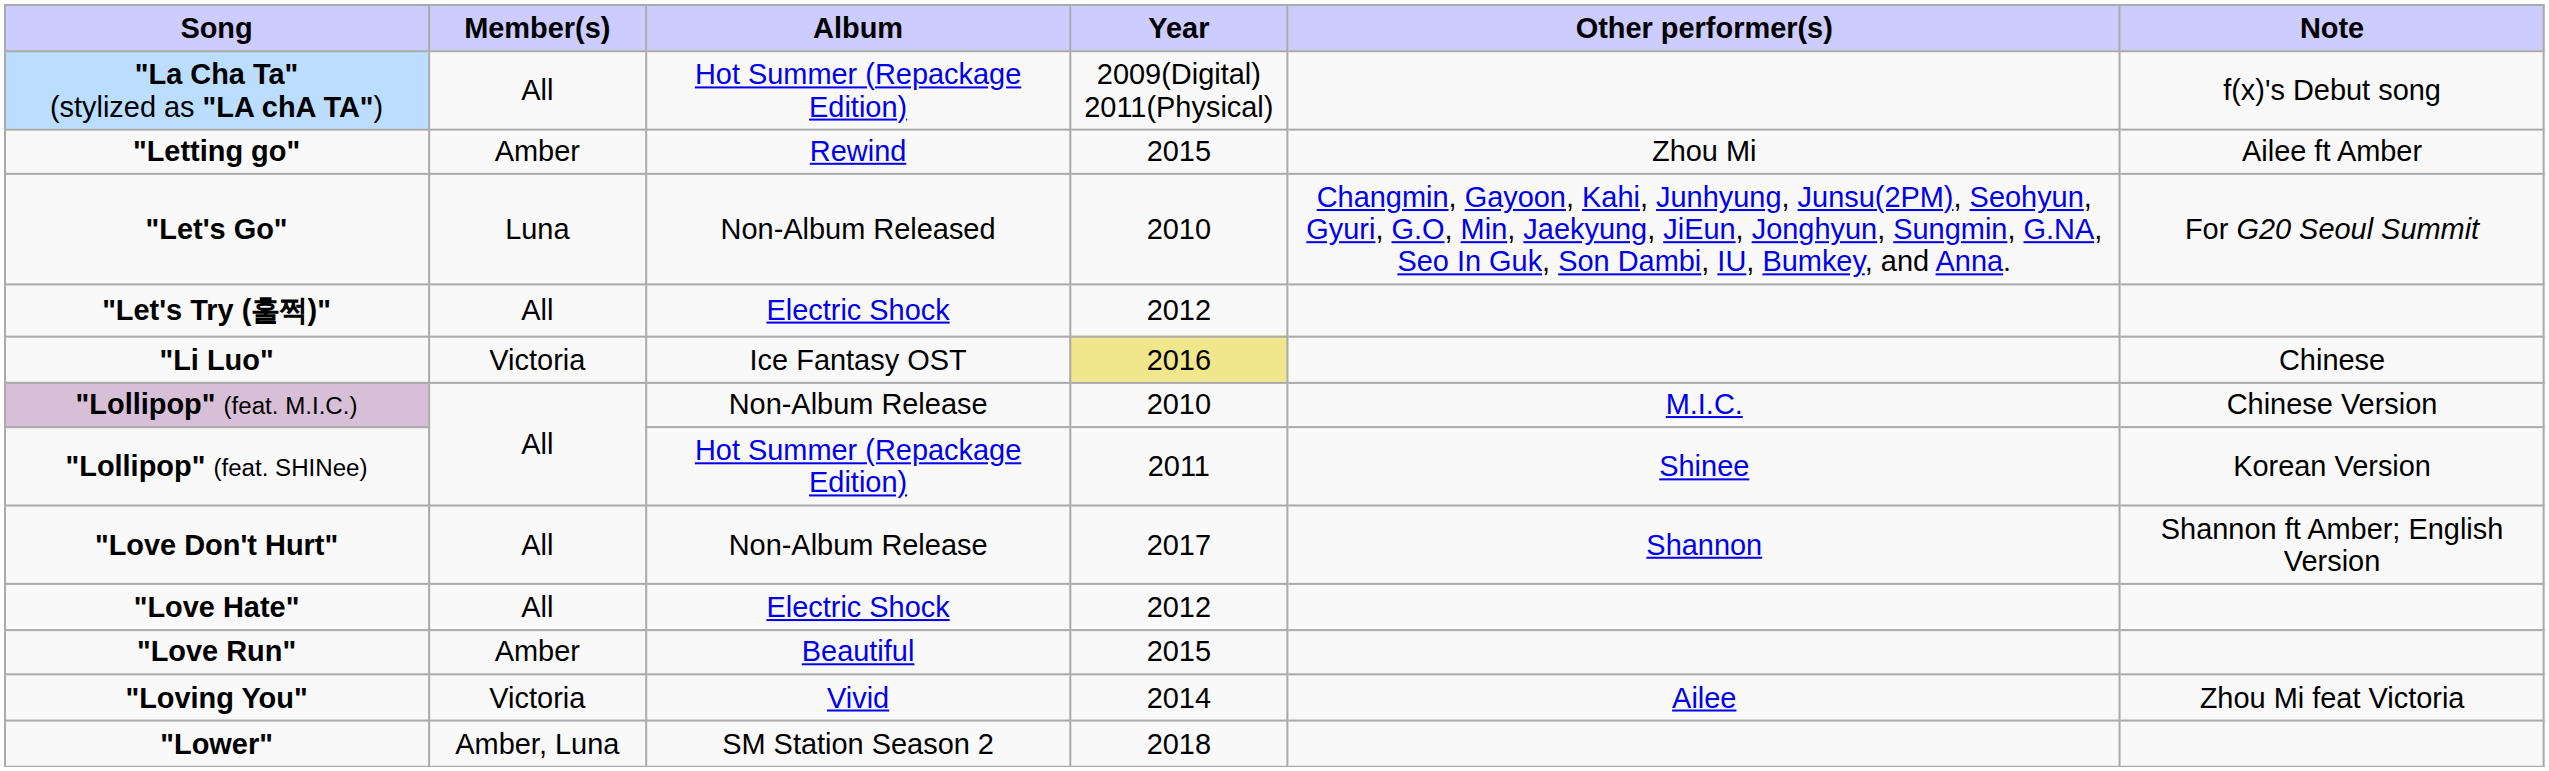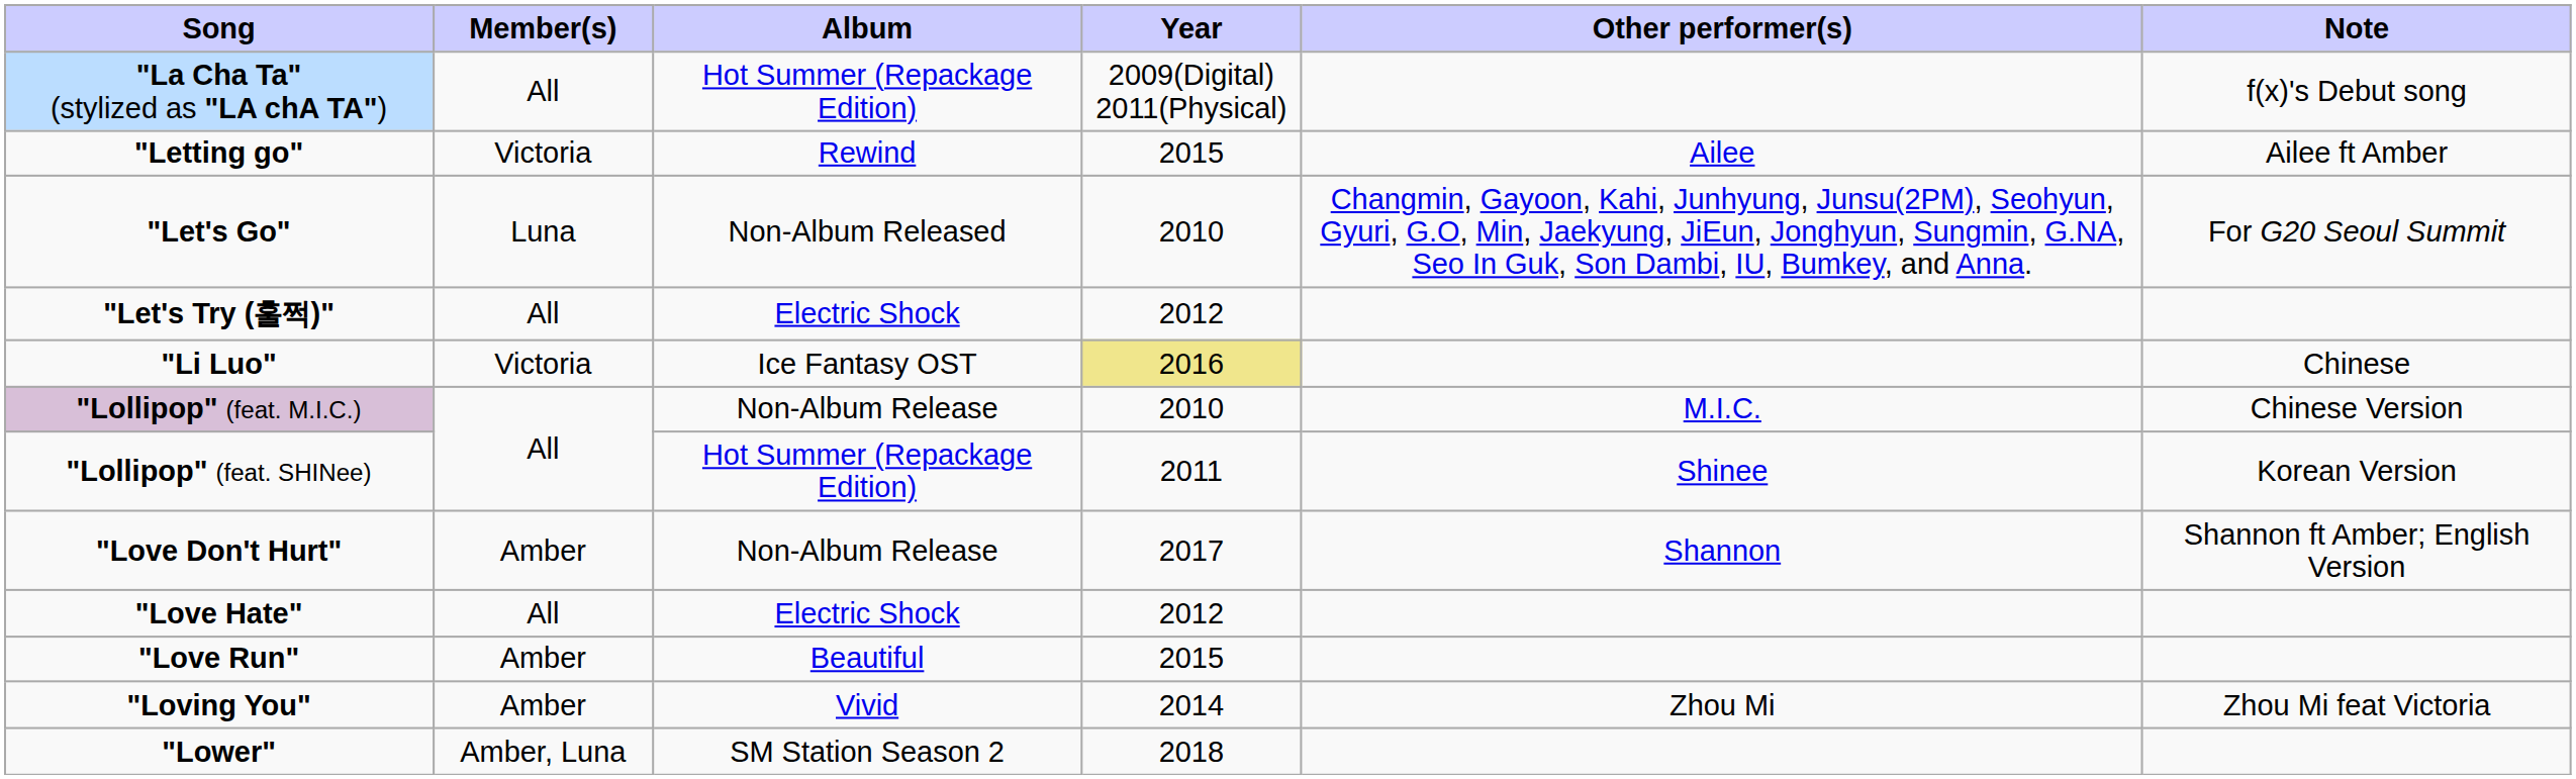 <table class="wikitable" style="margin:0.5em auto; clear:both; font-size:.9em; text-align:center; width:100%">
 <tr>
 <th width="200" style="background: #CCCCFF;">Song</th>
 <th width="100" style="background: #CCCCFF;">Member(s)</th>
 <th width="200" style="background: #CCCCFF;">Album</th>
 <th width="100" style="background: #CCCCFF;">Year</th>
 <th width="400" style="background: #CCCCFF;">Other performer(s)</th>
 <th width="200" style="background: #CCCCFF;">Note</th>
 </tr>
 <tr>
 <td style="background-color:#bbddff"><strong>"La Cha Ta"</strong><br>(stylized as <strong>"LA chA TA"</strong>)</td>
 <td>All</td>
 <td><a href='#'>Hot Summer (Repackage Edition)</a></td>
 <td>2009(Digital)<br> 2011(Physical)</td>
 <td></td>
 <td>f(x)'s Debut song</td>
 </tr>
 <tr>
 <td><strong>"Letting go"</strong></td>
-<td>Amber</td>
+<td>Victoria</td>
 <td><a href='#'>Rewind</a></td>
 <td>2015</td>
-<td>Zhou Mi</td>
+<td><a href='#'>Ailee</a></td>
 <td>Ailee ft Amber</td>
 </tr>
 <tr>
 <td><strong>"Let's Go"</strong></td>
 <td>Luna</td>
 <td>Non-Album Released</td>
 <td>2010</td>
 <td><a href='#'>Changmin</a>, <a href='#'>Gayoon</a>, <a href='#'>Kahi</a>, <a href='#'>Junhyung</a>, <a href='#'>Junsu(2PM)</a>, <a href='#'>Seohyun</a>, <a href='#'>Gyuri</a>, <a href='#'>G.O</a>, <a href='#'>Min</a>, <a href='#'>Jaekyung</a>, <a href='#'>JiEun</a>, <a href='#'>Jonghyun</a>, <a href='#'>Sungmin</a>, <a href='#'>G.NA</a>, <a href='#'>Seo In Guk</a>, <a href='#'>Son Dambi</a>, <a href='#'>IU</a>, <a href='#'>Bumkey</a>, and <a href='#'>Anna</a>.</td>
 <td>For <em>G20 Seoul Summit</em></td>
 </tr>
 <tr>
 <td><strong>"Let's Try (훌쩍)"</strong></td>
 <td>All</td>
 <td><a href='#'>Electric Shock</a></td>
 <td>2012</td>
 <td></td>
 <td></td>
 </tr>
 <tr>
 <td><strong>"Li Luo"</strong></td>
 <td>Victoria</td>
 <td>Ice Fantasy OST</td>
 <td style="background: khaki;">2016</td>
 <td></td>
 <td>Chinese</td>
 </tr>
 <tr>
 <td style="background-color:#D8BFD8"><strong>"Lollipop"</strong> <small>(feat. M.I.C.)</small></td>
 <td rowspan="2">All</td>
 <td>Non-Album Release</td>
 <td>2010</td>
 <td><a href='#'>M.I.C.</a></td>
 <td>Chinese Version</td>
 </tr>
 <tr>
 <td><strong>"Lollipop"</strong> <small>(feat. SHINee)</small></td>
 <td><a href='#'>Hot Summer (Repackage Edition)</a></td>
 <td>2011</td>
 <td><a href='#'>Shinee</a></td>
 <td>Korean Version</td>
 </tr>
 <tr>
 <td><strong>"Love Don't Hurt"</strong></td>
-<td>All</td>
+<td>Amber</td>
 <td>Non-Album Release</td>
 <td>2017</td>
 <td><a href='#'>Shannon</a></td>
 <td>Shannon ft Amber; English Version</td>
 </tr>
 <tr>
 <td><strong>"Love Hate"</strong></td>
 <td>All</td>
 <td><a href='#'>Electric Shock</a></td>
 <td>2012</td>
 <td></td>
 <td></td>
 </tr>
 <tr>
 <td><strong>"Love Run"</strong></td>
 <td>Amber</td>
 <td><a href='#'>Beautiful</a></td>
 <td>2015</td>
 <td></td>
 <td></td>
 </tr>
 <tr>
 <td><strong>"Loving You"</strong></td>
-<td>Victoria</td>
+<td>Amber</td>
 <td><a href='#'>Vivid</a></td>
 <td>2014</td>
-<td><a href='#'>Ailee</a></td>
+<td>Zhou Mi</td>
 <td>Zhou Mi feat Victoria</td>
 </tr>
 <tr>
 <td><strong>"Lower"</strong></td>
 <td>Amber, Luna</td>
 <td>SM Station Season 2</td>
 <td>2018</td>
 <td></td>
 <td></td>
 </tr>
 </table>
